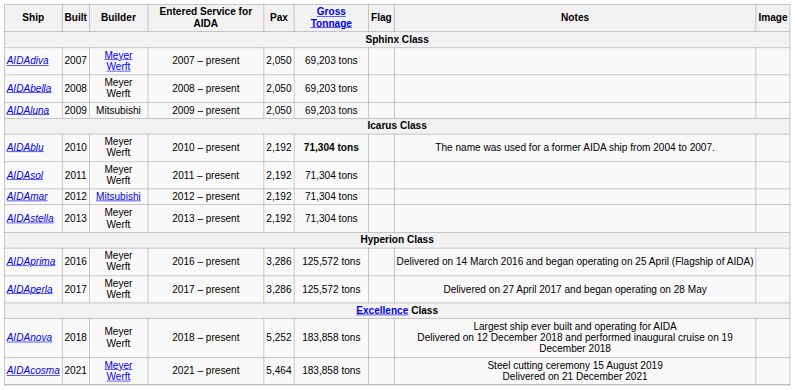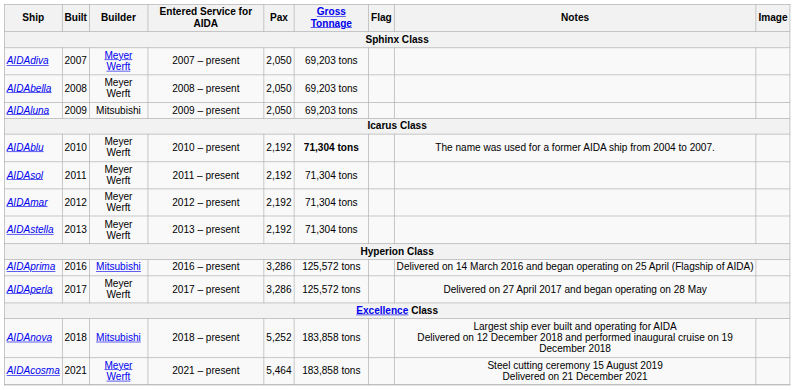 <table class="wikitable sortable">
 <tr>
 <th>Ship</th>
 <th>Built</th>
 <th>Builder</th>
 <th>Entered Service for AIDA</th>
 <th>Pax</th>
 <th><a href='#'>Gross Tonnage</a></th>
 <th>Flag</th>
 <th>Notes</th>
 <th>Image</th>
 </tr>
 <tr>
 <th colspan="9">Sphinx Class</th>
 </tr>
 <tr>
 <td><em><a href='#'>AIDAdiva</a></em></td>
 <td align="Center">2007</td>
 <td align="Center"><a href='#'>Meyer Werft</a></td>
 <td align="Center">2007 – present</td>
 <td>2,050</td>
 <td align="Center">69,203 tons</td>
 <td align="Center"></td>
 <td align="Center"></td>
 <td></td>
 </tr>
 <tr>
 <td><em><a href='#'>AIDAbella</a></em></td>
 <td align="Center">2008</td>
 <td align="Center">Meyer Werft</td>
 <td align="Center">2008 – present</td>
 <td>2,050</td>
 <td align="Center">69,203 tons</td>
 <td align="Center"></td>
 <td align="Center"></td>
 <td></td>
 </tr>
 <tr>
 <td><em><a href='#'>AIDAluna</a></em></td>
 <td align="Center">2009</td>
 <td align="Center">Mitsubishi</td>
 <td align="Center">2009 – present</td>
 <td>2,050</td>
 <td align="Center">69,203 tons</td>
 <td align="Center"></td>
 <td align="Center"></td>
 <td></td>
 </tr>
 <tr>
 <th colspan="9">Icarus Class</th>
 </tr>
 <tr>
 <td><em><a href='#'>AIDAblu</a></em></td>
 <td align="Center">2010</td>
 <td align="Center">Meyer Werft</td>
 <td align="Center">2010 – present</td>
 <td>2,192</td>
 <td align="Center"><strong>71,304 tons</strong></td>
 <td align="Center"></td>
 <td align="Center">The name was used for a former AIDA ship from 2004 to 2007.</td>
 <td></td>
 </tr>
 <tr>
 <td><em><a href='#'>AIDAsol</a></em></td>
 <td align="Center">2011</td>
 <td align="Center">Meyer Werft</td>
 <td align="Center">2011 – present</td>
 <td>2,192</td>
 <td align="Center">71,304 tons</td>
 <td align="Center"></td>
 <td align="Center"></td>
 <td></td>
 </tr>
 <tr>
 <td><em><a href='#'>AIDAmar</a></em></td>
 <td align="Center">2012</td>
-<td align="Center"><a href='#'>Mitsubishi</a></td>
+<td align="Center">Meyer Werft</td>
 <td align="Center">2012 – present</td>
 <td>2,192</td>
 <td align="Center">71,304 tons</td>
 <td align="Center"></td>
 <td align="Center"></td>
 <td></td>
 </tr>
 <tr>
 <td><em><a href='#'>AIDAstella</a></em></td>
 <td align="Center">2013</td>
 <td align="Center">Meyer Werft</td>
 <td align="Center">2013 – present</td>
 <td>2,192</td>
 <td align="Center">71,304 tons</td>
 <td align="Center"></td>
 <td align="Center"></td>
 <td></td>
 </tr>
 <tr>
 <th colspan="9">Hyperion Class</th>
 </tr>
 <tr>
 <td><em><a href='#'>AIDAprima</a></em></td>
 <td align="Center">2016</td>
-<td align="Center">Meyer Werft</td>
+<td align="Center"><a href='#'>Mitsubishi</a></td>
 <td align="Center">2016 – present</td>
 <td>3,286</td>
 <td align="Center">125,572 tons</td>
 <td align="Center"></td>
 <td align="Center">Delivered on 14 March 2016 and began operating on 25 April   (Flagship of AIDA)</td>
 <td></td>
 </tr>
 <tr>
 <td><em><a href='#'>AIDAperla</a></em></td>
 <td align="Center">2017</td>
 <td align="Center">Meyer Werft</td>
 <td align="Center">2017 – present</td>
 <td>3,286</td>
 <td align="Center">125,572 tons</td>
 <td align="Center"></td>
 <td align="Center">Delivered on 27 April 2017 and began operating on 28 May</td>
 <td></td>
 </tr>
 <tr>
 <th colspan="9"><a href='#'>Excellence</a> Class</th>
 </tr>
 <tr>
 <td><em><a href='#'>AIDAnova</a></em></td>
 <td align="Center">2018</td>
-<td align="Center">Meyer Werft</td>
+<td align="Center"><a href='#'>Mitsubishi</a></td>
 <td align="Center">2018 – present</td>
 <td>5,252</td>
 <td align="Center">183,858 tons</td>
 <td align="Center"></td>
 <td align="Center">Largest ship ever built and operating for AIDA<br>Delivered on 12 December 2018 and performed inaugural cruise on 19 December 2018</td>
 <td></td>
 </tr>
 <tr>
 <td><em><a href='#'>AIDAcosma</a></em></td>
 <td align="Center">2021</td>
 <td align="Center"><a href='#'>Meyer Werft</a></td>
 <td align="Center">2021 – present</td>
 <td>5,464</td>
 <td align="Center">183,858 tons</td>
 <td align="Center"></td>
 <td align="Center">Steel cutting ceremony 15 August 2019<br>Delivered on 21 December 2021</td>
 <td></td>
 </tr>
 <tr>
 </tr>
 </table>
